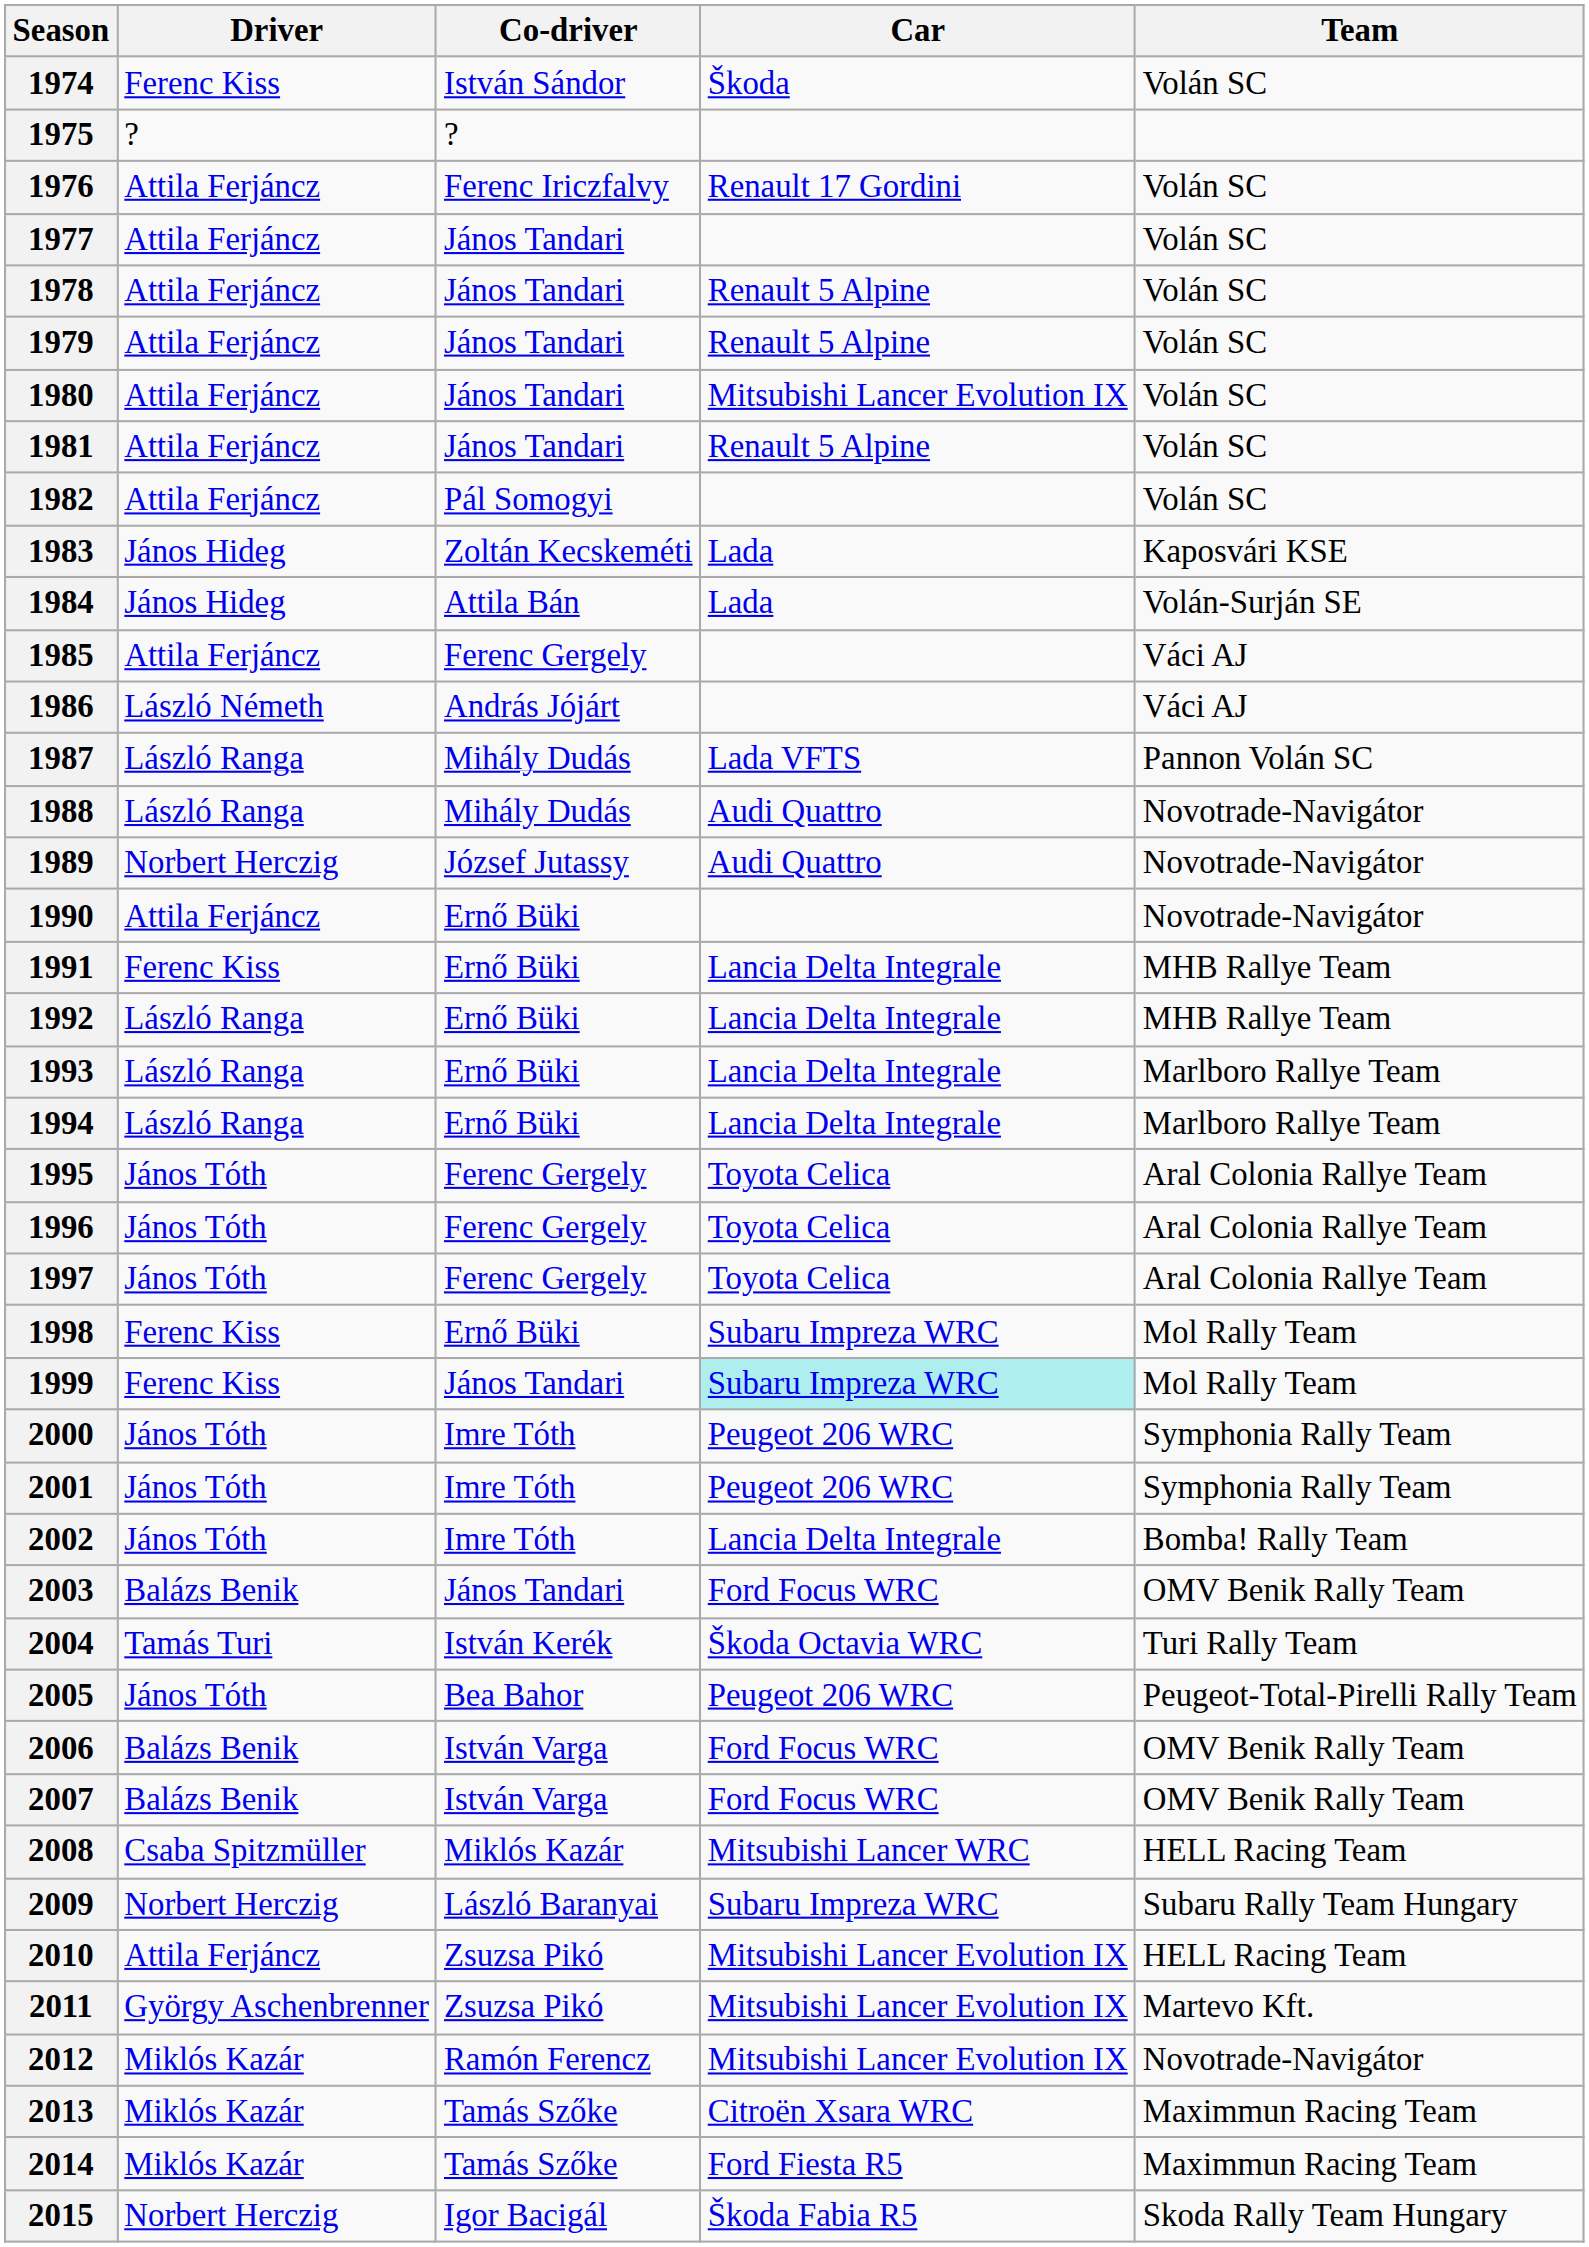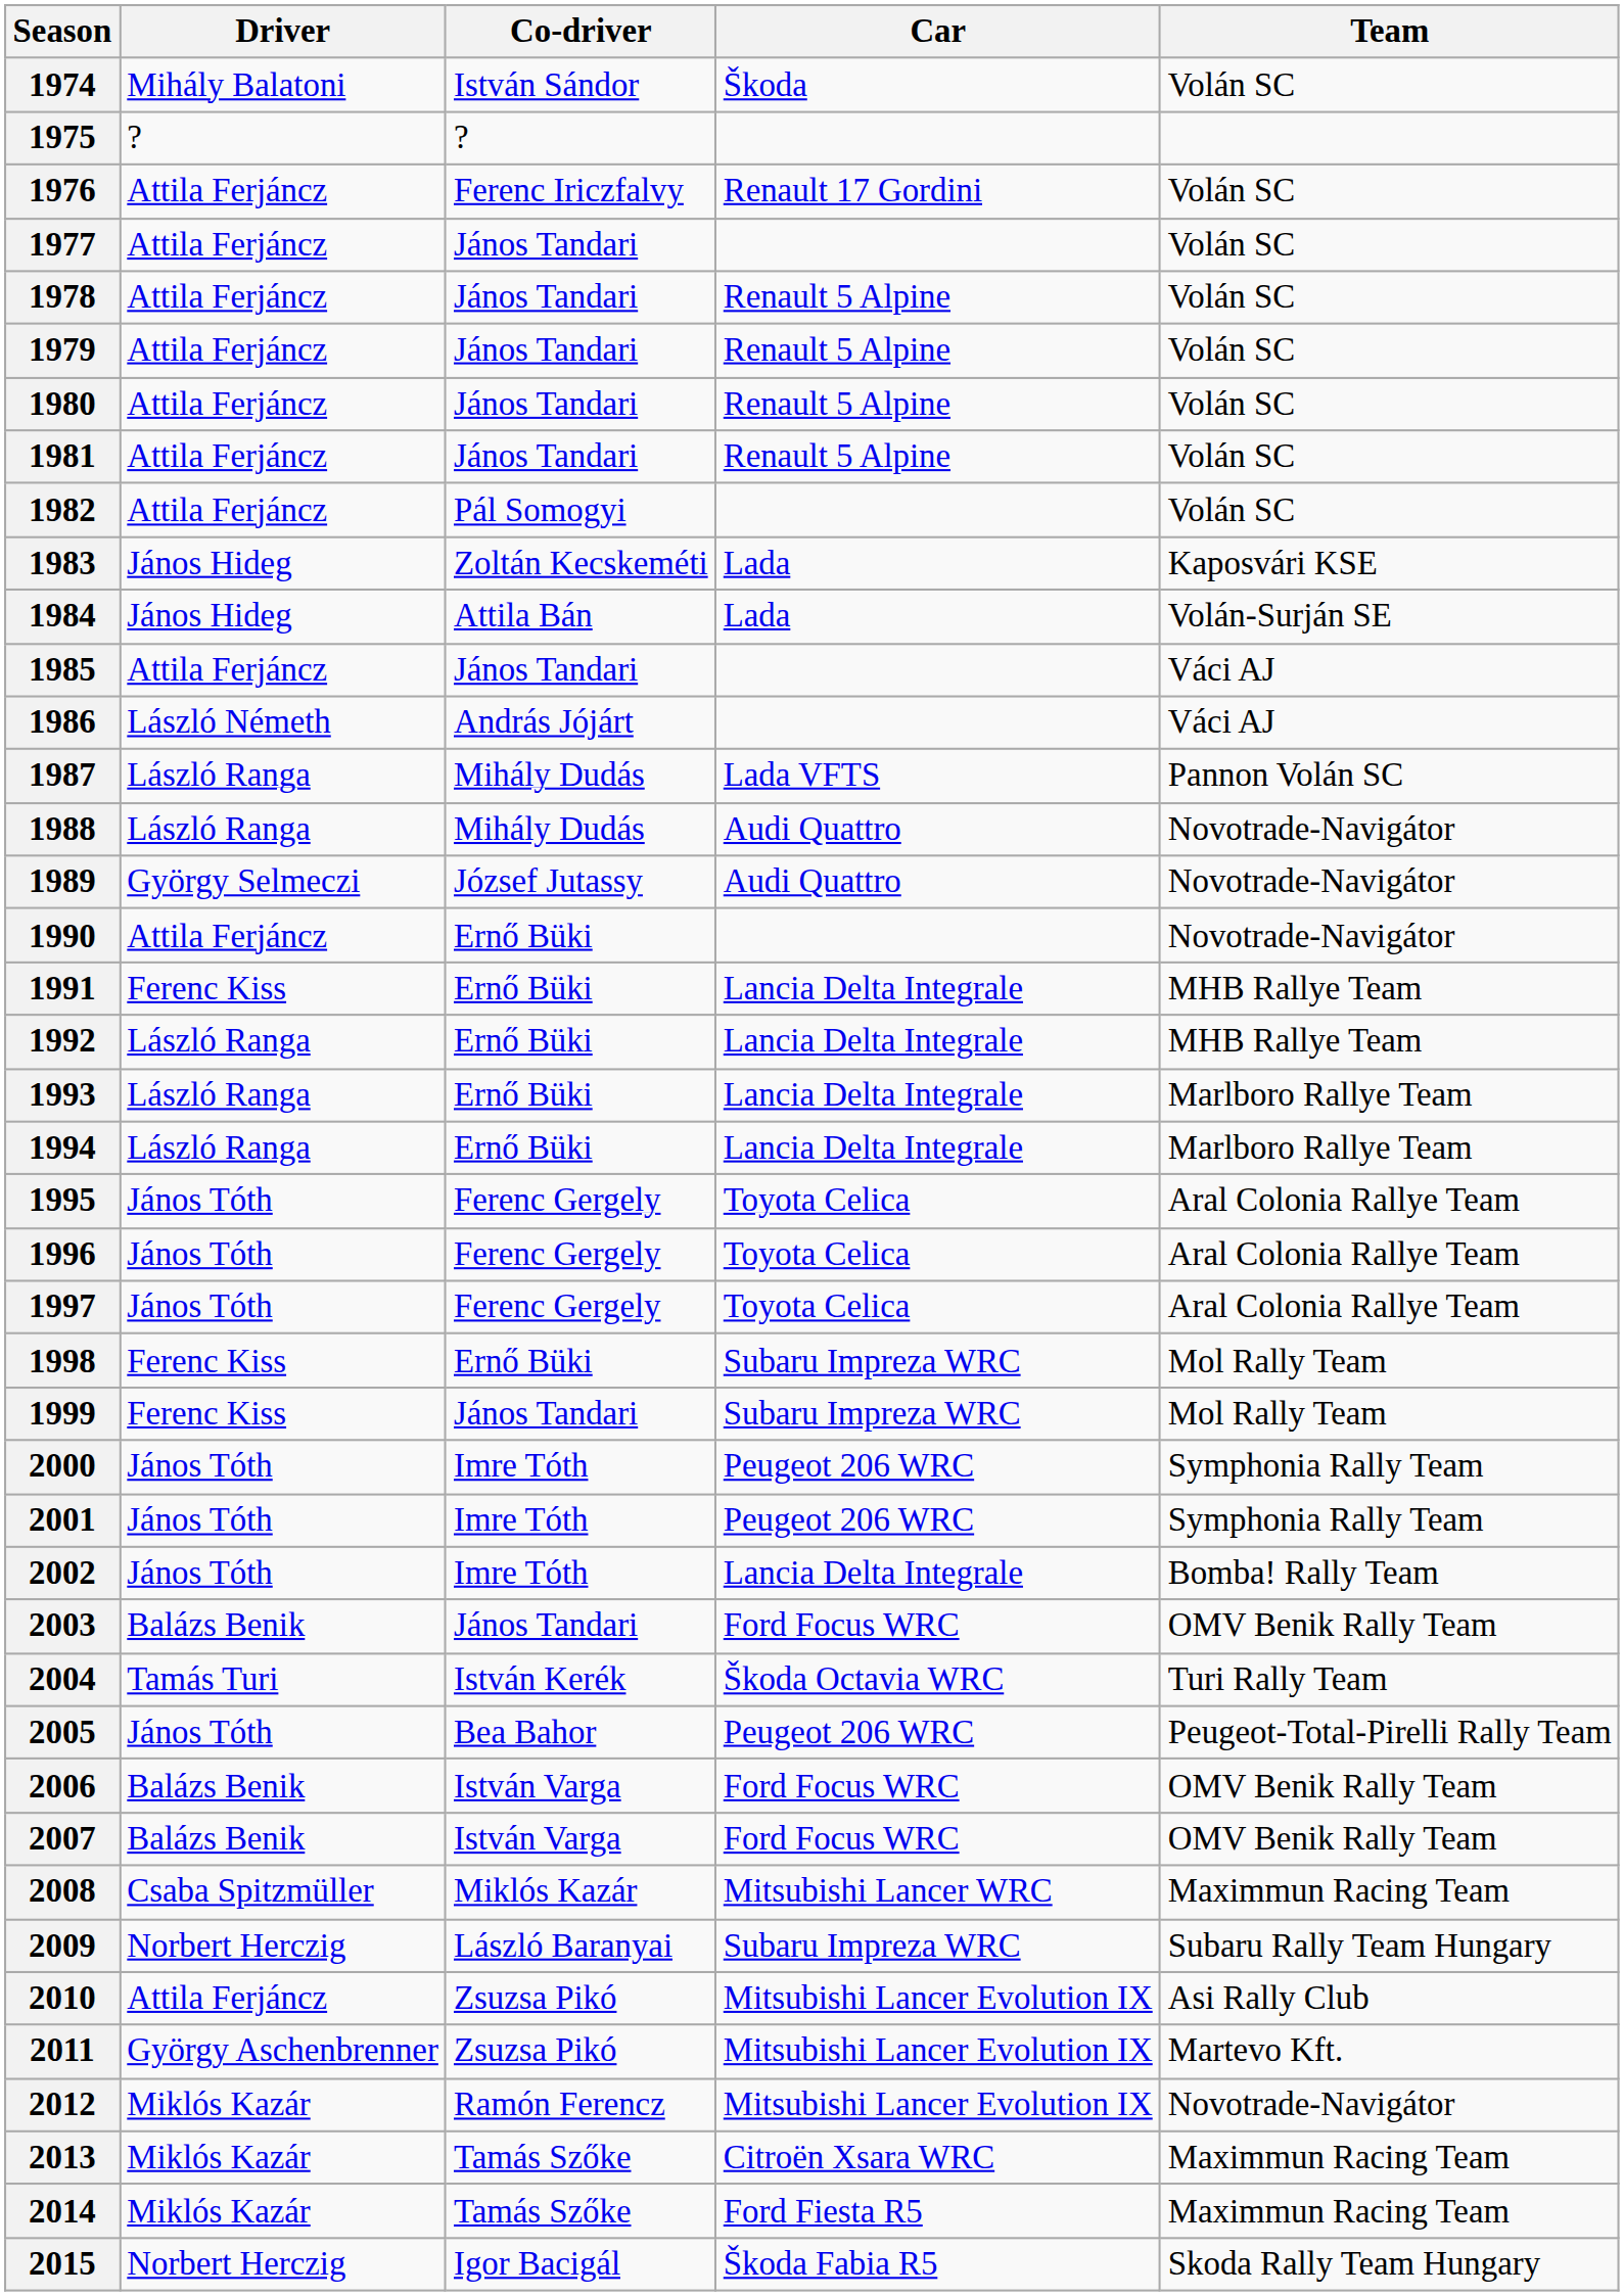 <table class="wikitable">
 <tr>
 <th>Season</th>
 <th>Driver</th>
 <th>Co-driver</th>
 <th>Car</th>
 <th>Team</th>
 </tr>
 <tr>
 <th>1974</th>
-<td><a href='#'>Ferenc Kiss</a></td>
+<td><a href='#'>Mihály Balatoni</a></td>
 <td><a href='#'>István Sándor</a></td>
 <td><a href='#'>Škoda</a></td>
 <td>Volán SC</td>
 </tr>
 <tr>
 <th>1975</th>
 <td>?</td>
 <td>?</td>
 <td></td>
 <td></td>
 </tr>
 <tr>
 <th>1976</th>
 <td><a href='#'>Attila Ferjáncz</a></td>
 <td><a href='#'>Ferenc Iriczfalvy</a></td>
 <td><a href='#'>Renault 17 Gordini</a></td>
 <td>Volán SC</td>
 </tr>
 <tr>
 <th>1977</th>
 <td><a href='#'>Attila Ferjáncz</a></td>
 <td><a href='#'>János Tandari</a></td>
 <td></td>
 <td>Volán SC</td>
 </tr>
 <tr>
 <th>1978</th>
 <td><a href='#'>Attila Ferjáncz</a></td>
 <td><a href='#'>János Tandari</a></td>
 <td><a href='#'>Renault 5 Alpine</a></td>
 <td>Volán SC</td>
 </tr>
 <tr>
 <th>1979</th>
 <td><a href='#'>Attila Ferjáncz</a></td>
 <td><a href='#'>János Tandari</a></td>
 <td><a href='#'>Renault 5 Alpine</a></td>
 <td>Volán SC</td>
 </tr>
 <tr>
 <th>1980</th>
 <td><a href='#'>Attila Ferjáncz</a></td>
 <td><a href='#'>János Tandari</a></td>
-<td><a href='#'>Mitsubishi Lancer Evolution IX</a></td>
+<td><a href='#'>Renault 5 Alpine</a></td>
 <td>Volán SC</td>
 </tr>
 <tr>
 <th>1981</th>
 <td><a href='#'>Attila Ferjáncz</a></td>
 <td><a href='#'>János Tandari</a></td>
 <td><a href='#'>Renault 5 Alpine</a></td>
 <td>Volán SC</td>
 </tr>
 <tr>
 <th>1982</th>
 <td><a href='#'>Attila Ferjáncz</a></td>
 <td><a href='#'>Pál Somogyi</a></td>
 <td></td>
 <td>Volán SC</td>
 </tr>
 <tr>
 <th>1983</th>
 <td><a href='#'>János Hideg</a></td>
 <td><a href='#'>Zoltán Kecskeméti</a></td>
 <td><a href='#'>Lada</a></td>
 <td>Kaposvári KSE</td>
 </tr>
 <tr>
 <th>1984</th>
 <td><a href='#'>János Hideg</a></td>
 <td><a href='#'>Attila Bán</a></td>
 <td><a href='#'>Lada</a></td>
 <td>Volán-Surján SE</td>
 </tr>
 <tr>
 <th>1985</th>
 <td><a href='#'>Attila Ferjáncz</a></td>
-<td><a href='#'>Ferenc Gergely</a></td>
+<td><a href='#'>János Tandari</a></td>
 <td></td>
 <td>Váci AJ</td>
 </tr>
 <tr>
 <th>1986</th>
 <td><a href='#'>László Németh</a></td>
 <td><a href='#'>András Jójárt</a></td>
 <td></td>
 <td>Váci AJ</td>
 </tr>
 <tr>
 <th>1987</th>
 <td><a href='#'>László Ranga</a></td>
 <td><a href='#'>Mihály Dudás</a></td>
 <td><a href='#'>Lada VFTS</a></td>
 <td>Pannon Volán SC</td>
 </tr>
 <tr>
 <th>1988</th>
 <td><a href='#'>László Ranga</a></td>
 <td><a href='#'>Mihály Dudás</a></td>
 <td><a href='#'>Audi Quattro</a></td>
 <td>Novotrade-Navigátor</td>
 </tr>
 <tr>
 <th>1989</th>
-<td><a href='#'>Norbert Herczig</a></td>
+<td><a href='#'>György Selmeczi</a></td>
 <td><a href='#'>József Jutassy</a></td>
 <td><a href='#'>Audi Quattro</a></td>
 <td>Novotrade-Navigátor</td>
 </tr>
 <tr>
 <th>1990</th>
 <td><a href='#'>Attila Ferjáncz</a></td>
 <td><a href='#'>Ernő Büki</a></td>
 <td></td>
 <td>Novotrade-Navigátor</td>
 </tr>
 <tr>
 <th>1991</th>
 <td><a href='#'>Ferenc Kiss</a></td>
 <td><a href='#'>Ernő Büki</a></td>
 <td><a href='#'>Lancia Delta Integrale</a></td>
 <td>MHB Rallye Team</td>
 </tr>
 <tr>
 <th>1992</th>
 <td><a href='#'>László Ranga</a></td>
 <td><a href='#'>Ernő Büki</a></td>
 <td><a href='#'>Lancia Delta Integrale</a></td>
 <td>MHB Rallye Team</td>
 </tr>
 <tr>
 <th>1993</th>
 <td><a href='#'>László Ranga</a></td>
 <td><a href='#'>Ernő Büki</a></td>
 <td><a href='#'>Lancia Delta Integrale</a></td>
 <td>Marlboro Rallye Team</td>
 </tr>
 <tr>
 <th>1994</th>
 <td><a href='#'>László Ranga</a></td>
 <td><a href='#'>Ernő Büki</a></td>
 <td><a href='#'>Lancia Delta Integrale</a></td>
 <td>Marlboro Rallye Team</td>
 </tr>
 <tr>
 <th>1995</th>
 <td><a href='#'>János Tóth</a></td>
 <td><a href='#'>Ferenc Gergely</a></td>
 <td><a href='#'>Toyota Celica</a></td>
 <td>Aral Colonia Rallye Team</td>
 </tr>
 <tr>
 <th>1996</th>
 <td><a href='#'>János Tóth</a></td>
 <td><a href='#'>Ferenc Gergely</a></td>
 <td><a href='#'>Toyota Celica</a></td>
 <td>Aral Colonia Rallye Team</td>
 </tr>
 <tr>
 <th>1997</th>
 <td><a href='#'>János Tóth</a></td>
 <td><a href='#'>Ferenc Gergely</a></td>
 <td><a href='#'>Toyota Celica</a></td>
 <td>Aral Colonia Rallye Team</td>
 </tr>
 <tr>
 <th>1998</th>
 <td><a href='#'>Ferenc Kiss</a></td>
 <td><a href='#'>Ernő Büki</a></td>
 <td><a href='#'>Subaru Impreza WRC</a></td>
 <td>Mol Rally Team</td>
 </tr>
 <tr>
 <th>1999</th>
 <td><a href='#'>Ferenc Kiss</a></td>
 <td><a href='#'>János Tandari</a></td>
-<td style="background: paleturquoise;"><a href='#'>Subaru Impreza WRC</a></td>
+<td><a href='#'>Subaru Impreza WRC</a></td>
 <td>Mol Rally Team</td>
 </tr>
 <tr>
 <th>2000</th>
 <td><a href='#'>János Tóth</a></td>
 <td><a href='#'>Imre Tóth</a></td>
 <td><a href='#'>Peugeot 206 WRC</a></td>
 <td>Symphonia Rally Team</td>
 </tr>
 <tr>
 <th>2001</th>
 <td><a href='#'>János Tóth</a></td>
 <td><a href='#'>Imre Tóth</a></td>
 <td><a href='#'>Peugeot 206 WRC</a></td>
 <td>Symphonia Rally Team</td>
 </tr>
 <tr>
 <th>2002</th>
 <td><a href='#'>János Tóth</a></td>
 <td><a href='#'>Imre Tóth</a></td>
 <td><a href='#'>Lancia Delta Integrale</a></td>
 <td>Bomba! Rally Team</td>
 </tr>
 <tr>
 <th>2003</th>
 <td><a href='#'>Balázs Benik</a></td>
 <td><a href='#'>János Tandari</a></td>
 <td><a href='#'>Ford Focus WRC</a></td>
 <td>OMV Benik Rally Team</td>
 </tr>
 <tr>
 <th>2004</th>
 <td><a href='#'>Tamás Turi</a></td>
 <td><a href='#'>István Kerék</a></td>
 <td><a href='#'>Škoda Octavia WRC</a></td>
 <td>Turi Rally Team</td>
 </tr>
 <tr>
 <th>2005</th>
 <td><a href='#'>János Tóth</a></td>
 <td><a href='#'>Bea Bahor</a></td>
 <td><a href='#'>Peugeot 206 WRC</a></td>
 <td>Peugeot-Total-Pirelli Rally Team</td>
 </tr>
 <tr>
 <th>2006</th>
 <td><a href='#'>Balázs Benik</a></td>
 <td><a href='#'>István Varga</a></td>
 <td><a href='#'>Ford Focus WRC</a></td>
 <td>OMV Benik Rally Team</td>
 </tr>
 <tr>
 <th>2007</th>
 <td><a href='#'>Balázs Benik</a></td>
 <td><a href='#'>István Varga</a></td>
 <td><a href='#'>Ford Focus WRC</a></td>
 <td>OMV Benik Rally Team</td>
 </tr>
 <tr>
 <th>2008</th>
 <td><a href='#'>Csaba Spitzmüller</a></td>
 <td><a href='#'>Miklós Kazár</a></td>
 <td><a href='#'>Mitsubishi Lancer WRC</a></td>
-<td>HELL Racing Team</td>
+<td>Maximmun Racing Team</td>
 </tr>
 <tr>
 <th>2009</th>
 <td><a href='#'>Norbert Herczig</a></td>
 <td><a href='#'>László Baranyai</a></td>
 <td><a href='#'>Subaru Impreza WRC</a></td>
 <td>Subaru Rally Team Hungary</td>
 </tr>
 <tr>
 <th>2010</th>
 <td><a href='#'>Attila Ferjáncz</a></td>
 <td><a href='#'>Zsuzsa Pikó</a></td>
 <td><a href='#'>Mitsubishi Lancer Evolution IX</a></td>
-<td>HELL Racing Team</td>
+<td>Asi Rally Club</td>
 </tr>
 <tr>
 <th>2011</th>
 <td><a href='#'>György Aschenbrenner</a></td>
 <td><a href='#'>Zsuzsa Pikó</a></td>
 <td><a href='#'>Mitsubishi Lancer Evolution IX</a></td>
 <td>Martevo Kft.</td>
 </tr>
 <tr>
 <th>2012</th>
 <td><a href='#'>Miklós Kazár</a></td>
 <td><a href='#'>Ramón Ferencz</a></td>
 <td><a href='#'>Mitsubishi Lancer Evolution IX</a></td>
 <td>Novotrade-Navigátor</td>
 </tr>
 <tr>
 <th>2013</th>
 <td><a href='#'>Miklós Kazár</a></td>
 <td><a href='#'>Tamás Szőke</a></td>
 <td><a href='#'>Citroën Xsara WRC</a></td>
 <td>Maximmun Racing Team</td>
 </tr>
 <tr>
 <th>2014</th>
 <td><a href='#'>Miklós Kazár</a></td>
 <td><a href='#'>Tamás Szőke</a></td>
 <td><a href='#'>Ford Fiesta R5</a></td>
 <td>Maximmun Racing Team</td>
 </tr>
 <tr>
 <th>2015</th>
 <td><a href='#'>Norbert Herczig</a></td>
 <td><a href='#'>Igor Bacigál</a></td>
 <td><a href='#'>Škoda Fabia R5</a></td>
 <td>Skoda Rally Team Hungary</td>
 </tr>
 </table>
